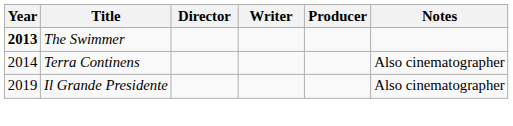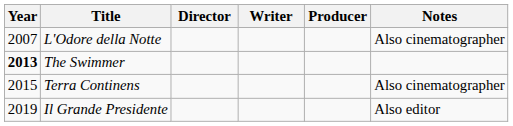 <table class="wikitable">
 <tr>
 <th>Year</th>
 <th>Title</th>
 <th width=65>Director</th>
 <th width=65>Writer</th>
 <th width=65>Producer</th>
 <th>Notes</th>
 </tr>
 <tr>
+<td>2007</td>
+<td><em>L'Odore della Notte</em></td>
+<td></td>
+<td></td>
+<td></td>
+<td>Also cinematographer</td>
+</tr>
+<tr>
 <td><strong>2013</strong></td>
 <td><em>The Swimmer</em></td>
 <td></td>
 <td></td>
 <td></td>
 </tr>
 <tr>
-<td>2014</td>
+<td>2015</td>
 <td><em>Terra Continens</em></td>
 <td></td>
 <td></td>
 <td></td>
 <td>Also cinematographer</td>
 </tr>
 <tr>
 <td>2019</td>
 <td><em>Il Grande Presidente</em></td>
 <td></td>
 <td></td>
 <td></td>
-<td>Also cinematographer</td>
+<td>Also editor</td>
 </tr>
 </table>
